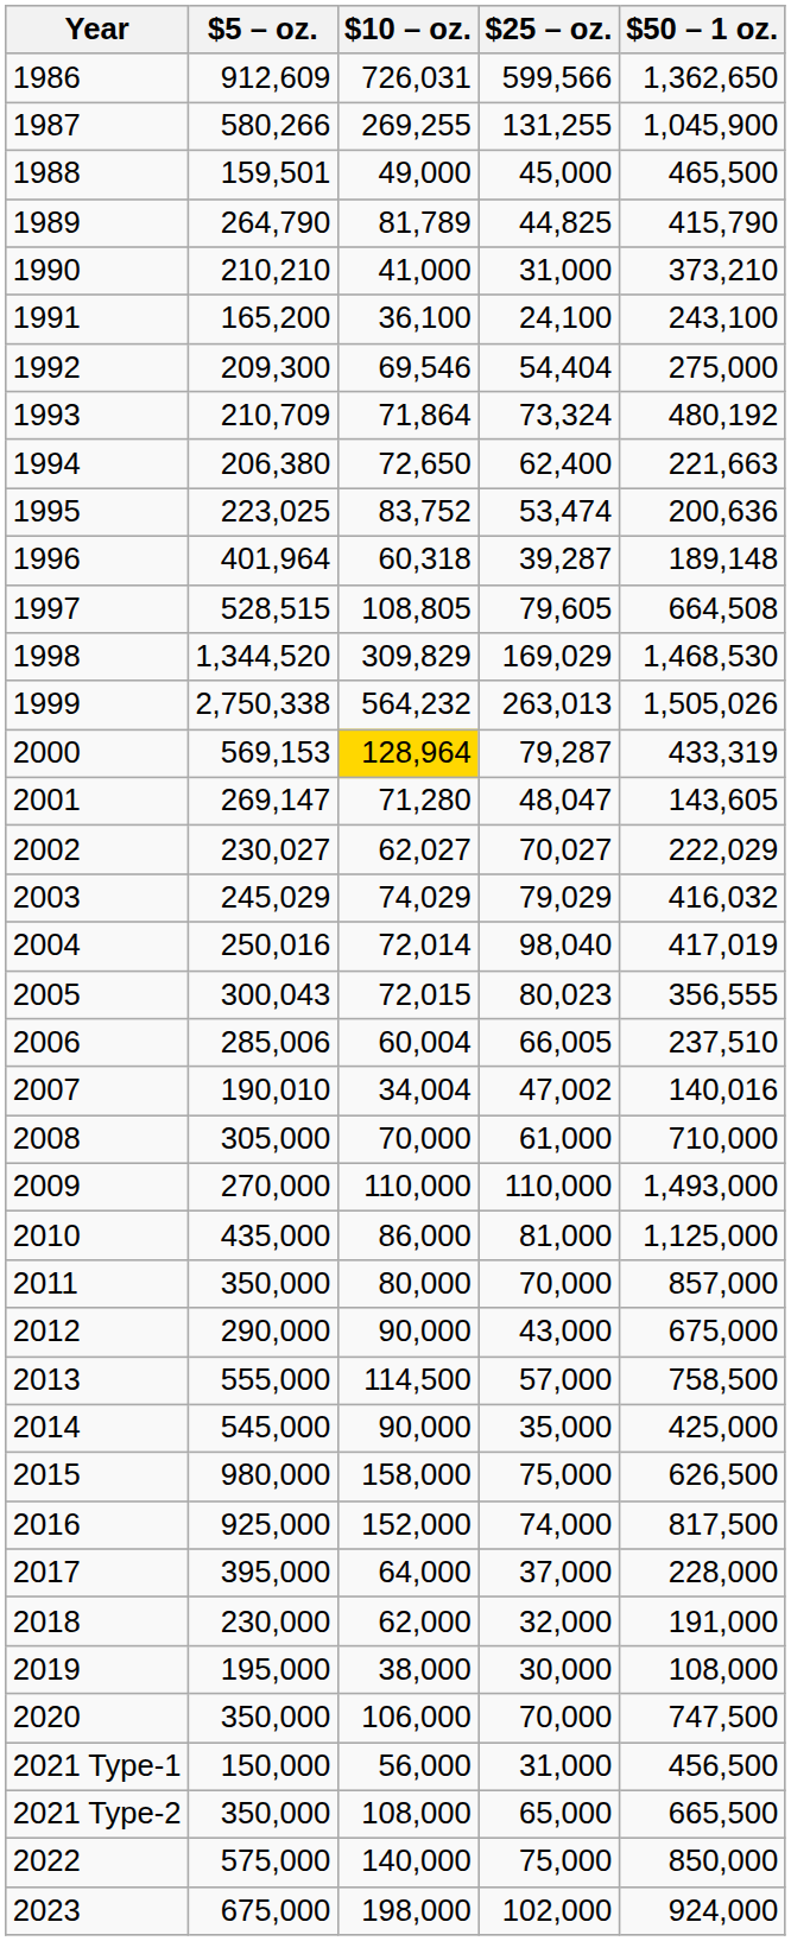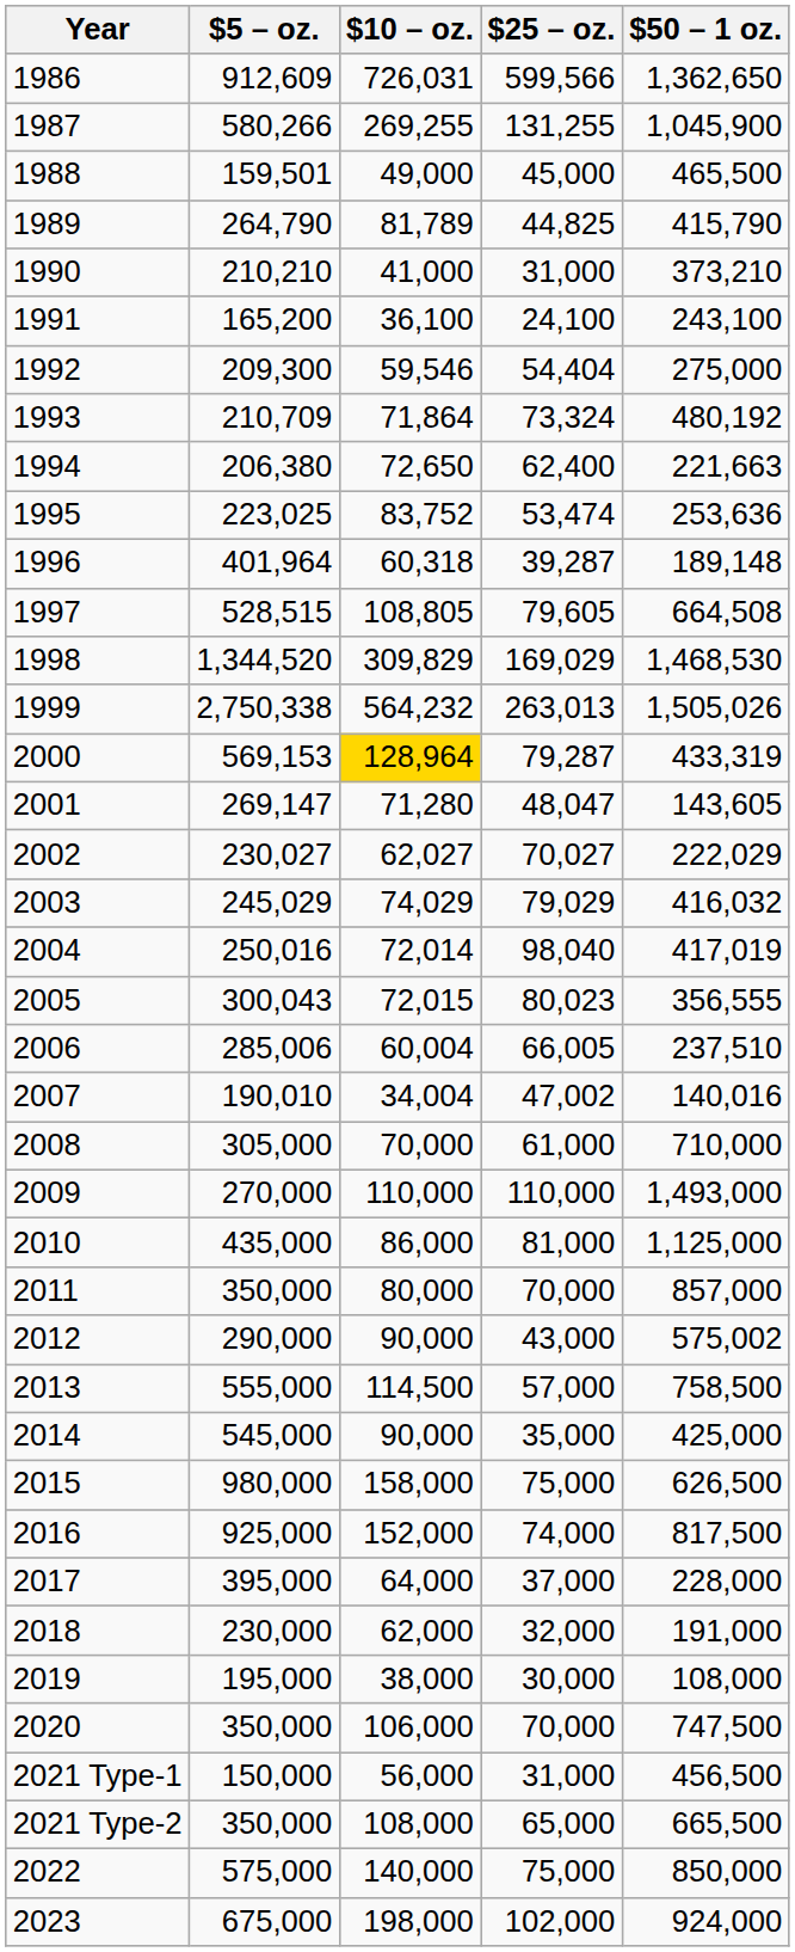 <table class="wikitable collapsible sortable">
 <tr>
 <th>Year</th>
 <th>$5 –  oz.</th>
 <th>$10 –  oz.</th>
 <th>$25 –  oz.</th>
 <th>$50 – 1 oz.</th>
 </tr>
 <tr>
 <td>1986</td>
 <td align="right">912,609</td>
 <td align="right">726,031</td>
 <td align="right">599,566</td>
 <td align="right">1,362,650</td>
 </tr>
 <tr>
 <td>1987</td>
 <td align="right">580,266</td>
 <td align="right">269,255</td>
 <td align="right">131,255</td>
 <td align="right">1,045,900</td>
 </tr>
 <tr>
 <td>1988</td>
 <td align="right">159,501</td>
 <td align="right">49,000</td>
 <td align="right">45,000</td>
 <td align="right">465,500</td>
 </tr>
 <tr>
 <td>1989</td>
 <td align="right">264,790</td>
 <td align="right">81,789</td>
 <td align="right">44,825</td>
 <td align="right">415,790</td>
 </tr>
 <tr>
 <td>1990</td>
 <td align="right">210,210</td>
 <td align="right">41,000</td>
 <td align="right">31,000</td>
 <td align="right">373,210</td>
 </tr>
 <tr>
 <td>1991</td>
 <td align="right">165,200</td>
 <td align="right">36,100</td>
 <td align="right">24,100</td>
 <td align="right">243,100</td>
 </tr>
 <tr>
 <td>1992</td>
 <td align="right">209,300</td>
-<td align="right">69,546</td>
+<td align="right">59,546</td>
 <td align="right">54,404</td>
 <td align="right">275,000</td>
 </tr>
 <tr>
 <td>1993</td>
 <td align="right">210,709</td>
 <td align="right">71,864</td>
 <td align="right">73,324</td>
 <td align="right">480,192</td>
 </tr>
 <tr>
 <td>1994</td>
 <td align="right">206,380</td>
 <td align="right">72,650</td>
 <td align="right">62,400</td>
 <td align="right">221,663</td>
 </tr>
 <tr>
 <td>1995</td>
 <td align="right">223,025</td>
 <td align="right">83,752</td>
 <td align="right">53,474</td>
-<td align="right">200,636</td>
+<td align="right">253,636</td>
 </tr>
 <tr>
 <td>1996</td>
 <td align="right">401,964</td>
 <td align="right">60,318</td>
 <td align="right">39,287</td>
 <td align="right">189,148</td>
 </tr>
 <tr>
 <td>1997</td>
 <td align="right">528,515</td>
 <td align="right">108,805</td>
 <td align="right">79,605</td>
 <td align="right">664,508</td>
 </tr>
 <tr>
 <td>1998</td>
 <td align="right">1,344,520</td>
 <td align="right">309,829</td>
 <td align="right">169,029</td>
 <td align="right">1,468,530</td>
 </tr>
 <tr>
 <td>1999</td>
 <td align="right">2,750,338</td>
 <td align="right">564,232</td>
 <td align="right">263,013</td>
 <td align="right">1,505,026</td>
 </tr>
 <tr>
 <td>2000</td>
 <td align="right">569,153</td>
 <td align="right" style="background: gold;">128,964</td>
 <td align="right">79,287</td>
 <td align="right">433,319</td>
 </tr>
 <tr>
 <td>2001</td>
 <td align="right">269,147</td>
 <td align="right">71,280</td>
 <td align="right">48,047</td>
 <td align="right">143,605</td>
 </tr>
 <tr>
 <td>2002</td>
 <td align="right">230,027</td>
 <td align="right">62,027</td>
 <td align="right">70,027</td>
 <td align="right">222,029</td>
 </tr>
 <tr>
 <td>2003</td>
 <td align="right">245,029</td>
 <td align="right">74,029</td>
 <td align="right">79,029</td>
 <td align="right">416,032</td>
 </tr>
 <tr>
 <td>2004</td>
 <td align="right">250,016</td>
 <td align="right">72,014</td>
 <td align="right">98,040</td>
 <td align="right">417,019</td>
 </tr>
 <tr>
 <td>2005</td>
 <td align="right">300,043</td>
 <td align="right">72,015</td>
 <td align="right">80,023</td>
 <td align="right">356,555</td>
 </tr>
 <tr>
 <td>2006</td>
 <td align="right">285,006</td>
 <td align="right">60,004</td>
 <td align="right">66,005</td>
 <td align="right">237,510</td>
 </tr>
 <tr>
 <td>2007</td>
 <td align="right">190,010</td>
 <td align="right">34,004</td>
 <td align="right">47,002</td>
 <td align="right">140,016</td>
 </tr>
 <tr>
 <td>2008</td>
 <td align="right">305,000</td>
 <td align="right">70,000</td>
 <td align="right">61,000</td>
 <td align="right">710,000</td>
 </tr>
 <tr>
 <td>2009</td>
 <td align="right">270,000</td>
 <td align="right">110,000</td>
 <td align="right">110,000</td>
 <td align="right">1,493,000</td>
 </tr>
 <tr>
 <td>2010</td>
 <td align="right">435,000</td>
 <td align="right">86,000</td>
 <td align="right">81,000</td>
 <td align="right">1,125,000</td>
 </tr>
 <tr>
 <td>2011</td>
 <td align="right">350,000</td>
 <td align="right">80,000</td>
 <td align="right">70,000</td>
 <td align="right">857,000</td>
 </tr>
 <tr>
 <td>2012</td>
 <td align="right">290,000</td>
 <td align="right">90,000</td>
 <td align="right">43,000</td>
-<td align="right">675,000</td>
+<td align="right">575,002</td>
 </tr>
 <tr>
 <td>2013</td>
 <td align="right">555,000</td>
 <td align="right">114,500</td>
 <td align="right">57,000</td>
 <td align="right">758,500</td>
 </tr>
 <tr>
 <td>2014</td>
 <td align="right">545,000</td>
 <td align="right">90,000</td>
 <td align="right">35,000</td>
 <td align="right">425,000</td>
 </tr>
 <tr>
 <td>2015</td>
 <td align="right">980,000</td>
 <td align="right">158,000</td>
 <td align="right">75,000</td>
 <td align="right">626,500</td>
 </tr>
 <tr>
 <td>2016</td>
 <td align="right">925,000</td>
 <td align="right">152,000</td>
 <td align="right">74,000</td>
 <td align="right">817,500</td>
 </tr>
 <tr>
 <td>2017</td>
 <td align="right">395,000</td>
 <td align="right">64,000</td>
 <td align="right">37,000</td>
 <td align="right">228,000</td>
 </tr>
 <tr>
 <td>2018</td>
 <td align="right">230,000</td>
 <td align="right">62,000</td>
 <td align="right">32,000</td>
 <td align="right">191,000</td>
 </tr>
 <tr>
 <td>2019</td>
 <td align="right">195,000</td>
 <td align="right">38,000</td>
 <td align="right">30,000</td>
 <td align="right">108,000</td>
 </tr>
 <tr>
 <td>2020</td>
 <td align="right">350,000</td>
 <td align="right">106,000</td>
 <td align="right">70,000</td>
 <td align="right">747,500</td>
 </tr>
 <tr>
 <td>2021 Type-1</td>
 <td align="right">150,000</td>
 <td align="right">56,000</td>
 <td align="right">31,000</td>
 <td align="right">456,500</td>
 </tr>
 <tr>
 <td>2021 Type-2</td>
 <td align="right">350,000</td>
 <td align="right">108,000</td>
 <td align="right">65,000</td>
 <td align="right">665,500</td>
 </tr>
 <tr>
 <td>2022</td>
 <td align="right">575,000</td>
 <td align="right">140,000</td>
 <td align="right">75,000</td>
 <td align="right">850,000</td>
 </tr>
 <tr>
 <td>2023</td>
 <td align="right">675,000</td>
 <td align="right">198,000</td>
 <td align="right">102,000</td>
 <td align="right">924,000</td>
 </tr>
 </table>
